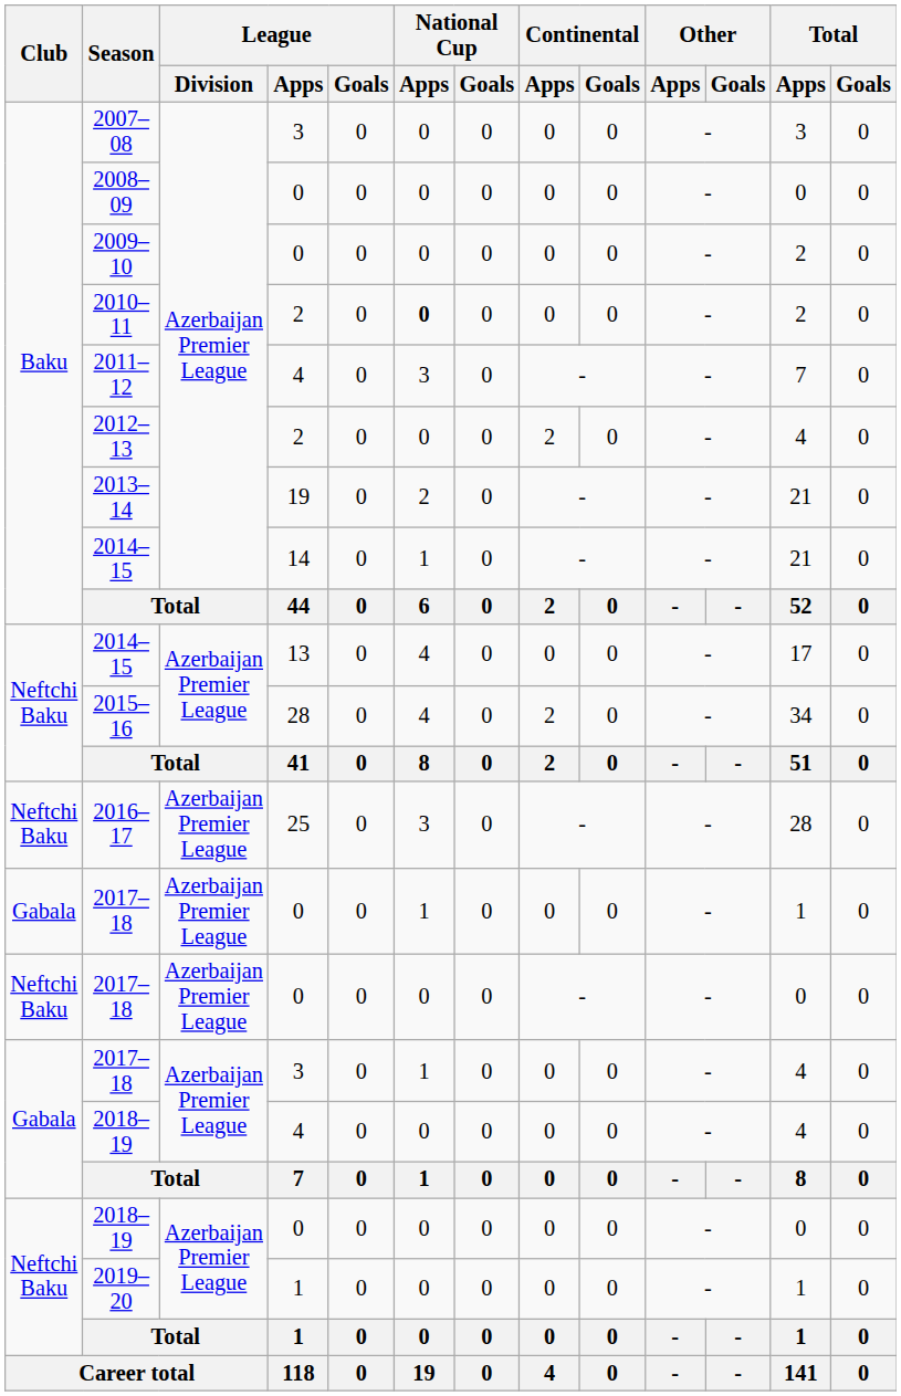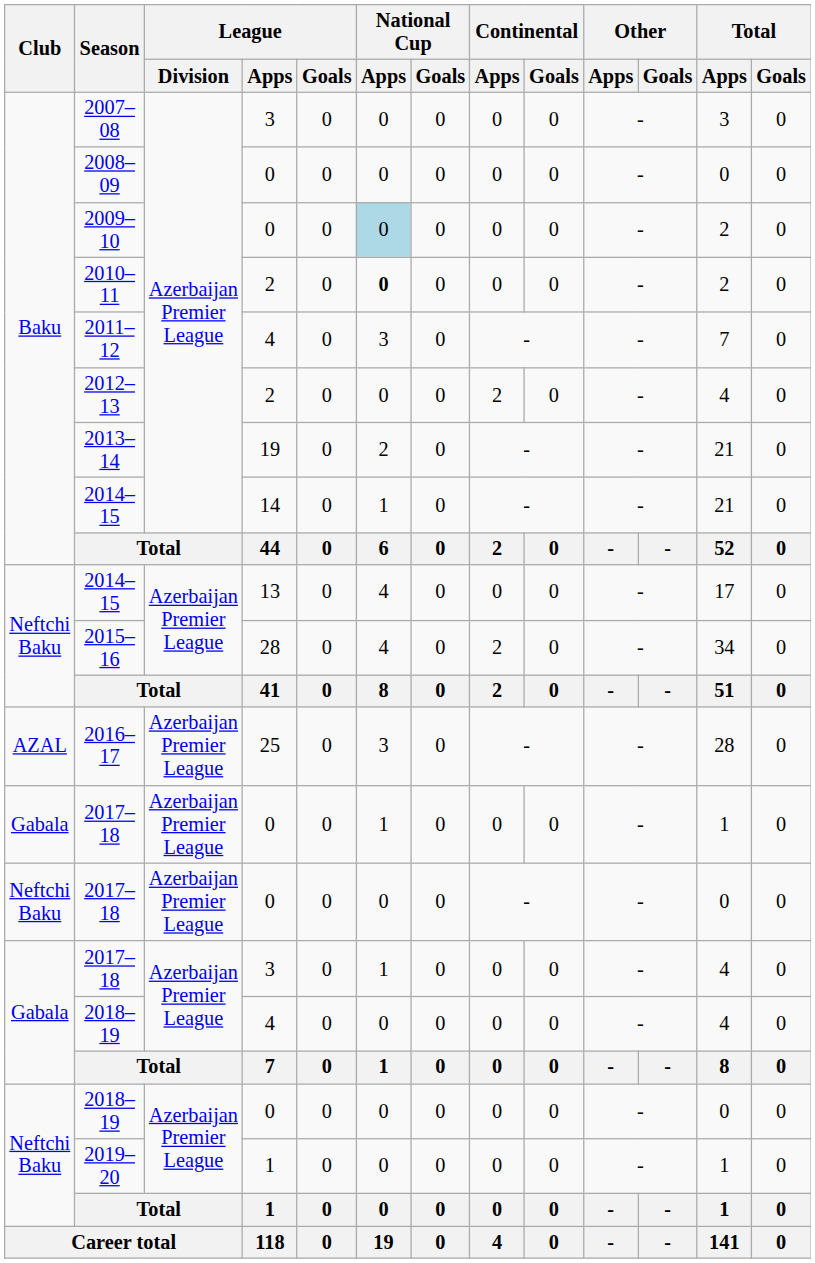 <table class="wikitable" style="text-align: center;">
 <tr>
 <th rowspan="2">Club</th>
 <th rowspan="2">Season</th>
 <th colspan="3">League</th>
 <th colspan="2">National Cup</th>
 <th colspan="2">Continental</th>
 <th colspan="2">Other</th>
 <th colspan="2">Total</th>
 </tr>
 <tr>
 <th>Division</th>
 <th>Apps</th>
 <th>Goals</th>
 <th>Apps</th>
 <th>Goals</th>
 <th>Apps</th>
 <th>Goals</th>
 <th>Apps</th>
 <th>Goals</th>
 <th>Apps</th>
 <th>Goals</th>
 </tr>
 <tr>
 <td rowspan="9" valign="center"><a href='#'>Baku</a></td>
 <td><a href='#'>2007–08</a></td>
 <td rowspan="8" valign="center"><a href='#'>Azerbaijan Premier League</a></td>
 <td>3</td>
 <td>0</td>
 <td>0</td>
 <td>0</td>
 <td>0</td>
 <td>0</td>
 <td colspan="2">-</td>
 <td>3</td>
 <td>0</td>
 </tr>
 <tr>
 <td><a href='#'>2008–09</a></td>
 <td>0</td>
 <td>0</td>
 <td>0</td>
 <td>0</td>
 <td>0</td>
 <td>0</td>
 <td colspan="2">-</td>
 <td>0</td>
 <td>0</td>
 </tr>
 <tr>
 <td><a href='#'>2009–10</a></td>
 <td>0</td>
 <td>0</td>
-<td>0</td>
+<td style="background: lightblue;">0</td>
 <td>0</td>
 <td>0</td>
 <td>0</td>
 <td colspan="2">-</td>
 <td>2</td>
 <td>0</td>
 </tr>
 <tr>
 <td><a href='#'>2010–11</a></td>
 <td>2</td>
 <td>0</td>
 <td><strong>0</strong></td>
 <td>0</td>
 <td>0</td>
 <td>0</td>
 <td colspan="2">-</td>
 <td>2</td>
 <td>0</td>
 </tr>
 <tr>
 <td><a href='#'>2011–12</a></td>
 <td>4</td>
 <td>0</td>
 <td>3</td>
 <td>0</td>
 <td colspan="2">-</td>
 <td colspan="2">-</td>
 <td>7</td>
 <td>0</td>
 </tr>
 <tr>
 <td><a href='#'>2012–13</a></td>
 <td>2</td>
 <td>0</td>
 <td>0</td>
 <td>0</td>
 <td>2</td>
 <td>0</td>
 <td colspan="2">-</td>
 <td>4</td>
 <td>0</td>
 </tr>
 <tr>
 <td><a href='#'>2013–14</a></td>
 <td>19</td>
 <td>0</td>
 <td>2</td>
 <td>0</td>
 <td colspan="2">-</td>
 <td colspan="2">-</td>
 <td>21</td>
 <td>0</td>
 </tr>
 <tr>
 <td><a href='#'>2014–15</a></td>
 <td>14</td>
 <td>0</td>
 <td>1</td>
 <td>0</td>
 <td colspan="2">-</td>
 <td colspan="2">-</td>
 <td>21</td>
 <td>0</td>
 </tr>
 <tr>
 <th colspan="2">Total</th>
 <th>44</th>
 <th>0</th>
 <th>6</th>
 <th>0</th>
 <th>2</th>
 <th>0</th>
 <th>-</th>
 <th>-</th>
 <th>52</th>
 <th>0</th>
 </tr>
 <tr>
 <td rowspan="3" valign="center"><a href='#'>Neftchi Baku</a></td>
 <td><a href='#'>2014–15</a></td>
 <td rowspan="2" valign="center"><a href='#'>Azerbaijan Premier League</a></td>
 <td>13</td>
 <td>0</td>
 <td>4</td>
 <td>0</td>
 <td>0</td>
 <td>0</td>
 <td colspan="2">-</td>
 <td>17</td>
 <td>0</td>
 </tr>
 <tr>
 <td><a href='#'>2015–16</a></td>
 <td>28</td>
 <td>0</td>
 <td>4</td>
 <td>0</td>
 <td>2</td>
 <td>0</td>
 <td colspan="2">-</td>
 <td>34</td>
 <td>0</td>
 </tr>
 <tr>
 <th colspan="2">Total</th>
 <th>41</th>
 <th>0</th>
 <th>8</th>
 <th>0</th>
 <th>2</th>
 <th>0</th>
 <th>-</th>
 <th>-</th>
 <th>51</th>
 <th>0</th>
 </tr>
 <tr>
-<td valign="center"><a href='#'>Neftchi Baku</a></td>
+<td valign="center"><a href='#'>AZAL</a></td>
 <td><a href='#'>2016–17</a></td>
 <td><a href='#'>Azerbaijan Premier League</a></td>
 <td>25</td>
 <td>0</td>
 <td>3</td>
 <td>0</td>
 <td colspan="2">-</td>
 <td colspan="2">-</td>
 <td>28</td>
 <td>0</td>
 </tr>
 <tr>
 <td valign="center"><a href='#'>Gabala</a></td>
 <td><a href='#'>2017–18</a></td>
 <td><a href='#'>Azerbaijan Premier League</a></td>
 <td>0</td>
 <td>0</td>
 <td>1</td>
 <td>0</td>
 <td>0</td>
 <td>0</td>
 <td colspan="2">-</td>
 <td>1</td>
 <td>0</td>
 </tr>
 <tr>
 <td valign="center"><a href='#'>Neftchi Baku</a></td>
 <td><a href='#'>2017–18</a></td>
 <td><a href='#'>Azerbaijan Premier League</a></td>
 <td>0</td>
 <td>0</td>
 <td>0</td>
 <td>0</td>
 <td colspan="2">-</td>
 <td colspan="2">-</td>
 <td>0</td>
 <td>0</td>
 </tr>
 <tr>
 <td rowspan="3" valign="center"><a href='#'>Gabala</a></td>
 <td><a href='#'>2017–18</a></td>
 <td rowspan="2" valign="center"><a href='#'>Azerbaijan Premier League</a></td>
 <td>3</td>
 <td>0</td>
 <td>1</td>
 <td>0</td>
 <td>0</td>
 <td>0</td>
 <td colspan="2">-</td>
 <td>4</td>
 <td>0</td>
 </tr>
 <tr>
 <td><a href='#'>2018–19</a></td>
 <td>4</td>
 <td>0</td>
 <td>0</td>
 <td>0</td>
 <td>0</td>
 <td>0</td>
 <td colspan="2">-</td>
 <td>4</td>
 <td>0</td>
 </tr>
 <tr>
 <th colspan="2">Total</th>
 <th>7</th>
 <th>0</th>
 <th>1</th>
 <th>0</th>
 <th>0</th>
 <th>0</th>
 <th>-</th>
 <th>-</th>
 <th>8</th>
 <th>0</th>
 </tr>
 <tr>
 <td rowspan="3" valign="center"><a href='#'>Neftchi Baku</a></td>
 <td><a href='#'>2018–19</a></td>
 <td rowspan="2" valign="center"><a href='#'>Azerbaijan Premier League</a></td>
 <td>0</td>
 <td>0</td>
 <td>0</td>
 <td>0</td>
 <td>0</td>
 <td>0</td>
 <td colspan="2">-</td>
 <td>0</td>
 <td>0</td>
 </tr>
 <tr>
 <td><a href='#'>2019–20</a></td>
 <td>1</td>
 <td>0</td>
 <td>0</td>
 <td>0</td>
 <td>0</td>
 <td>0</td>
 <td colspan="2">-</td>
 <td>1</td>
 <td>0</td>
 </tr>
 <tr>
 <th colspan="2">Total</th>
 <th>1</th>
 <th>0</th>
 <th>0</th>
 <th>0</th>
 <th>0</th>
 <th>0</th>
 <th>-</th>
 <th>-</th>
 <th>1</th>
 <th>0</th>
 </tr>
 <tr>
 <th colspan="3">Career total</th>
 <th>118</th>
 <th>0</th>
 <th>19</th>
 <th>0</th>
 <th>4</th>
 <th>0</th>
 <th>-</th>
 <th>-</th>
 <th>141</th>
 <th>0</th>
 </tr>
 </table>
